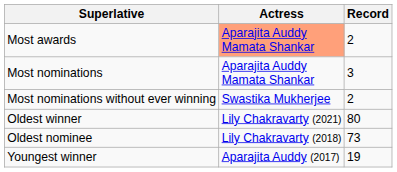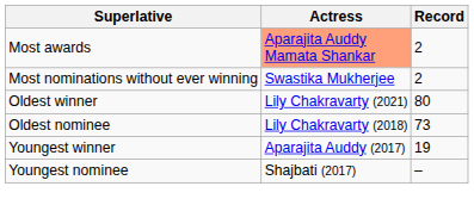 <table class="wikitable sortable ">
 <tr>
 <th>Superlative</th>
 <th>Actress</th>
 <th>Record</th>
 </tr>
 <tr>
 <td>Most awards</td>
 <td style="background: lightsalmon;"><a href='#'>Aparajita Auddy</a><br><a href='#'>Mamata Shankar</a></td>
 <td>2</td>
-</tr>
-<tr>
-<td>Most nominations</td>
-<td><a href='#'>Aparajita Auddy</a><br><a href='#'>Mamata Shankar</a></td>
-<td>3</td>
 </tr>
 <tr>
 <td>Most nominations without ever winning</td>
 <td><a href='#'>Swastika Mukherjee</a></td>
 <td>2</td>
 </tr>
 <tr>
 <td>Oldest winner</td>
 <td><a href='#'>Lily Chakravarty</a> <small>(2021)</small></td>
 <td>80</td>
 </tr>
 <tr>
 <td>Oldest nominee</td>
 <td><a href='#'>Lily Chakravarty</a> <small>(2018)</small></td>
 <td>73</td>
 </tr>
 <tr>
 <td>Youngest winner</td>
 <td><a href='#'>Aparajita Auddy</a> <small>(2017)</small></td>
 <td>19</td>
 </tr>
+<tr>
+<td>Youngest nominee</td>
+<td>Shajbati <small>(2017)</small></td>
+<td>–</td>
+</tr>
 </table>
